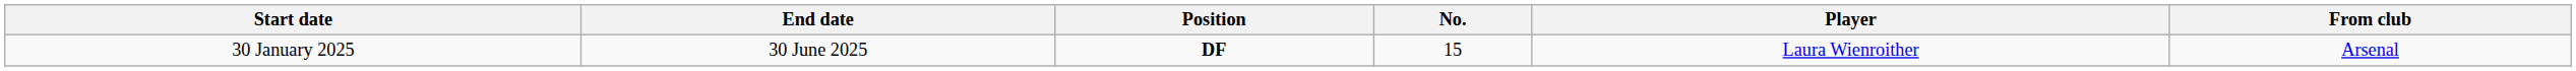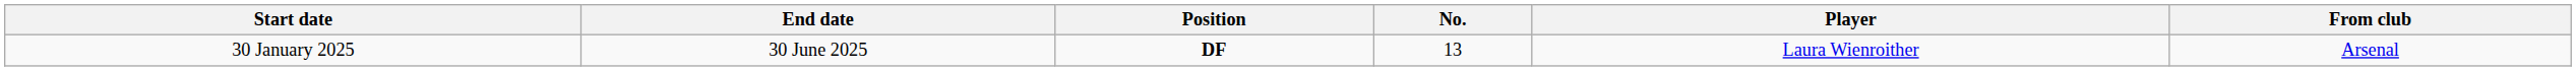 <table class="wikitable sortable" style="width:95%; text-align:center; font-size:85%; text-align:centre;">
 <tr>
 <th>Start date</th>
 <th>End date</th>
 <th>Position</th>
 <th>No.</th>
 <th>Player</th>
 <th>From club</th>
 </tr>
 <tr>
 <td>30 January 2025</td>
 <td>30 June 2025</td>
 <td><strong>DF</strong></td>
-<td>15</td>
+<td>13</td>
 <td> <a href='#'>Laura Wienroither</a></td>
 <td> <a href='#'>Arsenal</a></td>
 </tr>
 </table>
